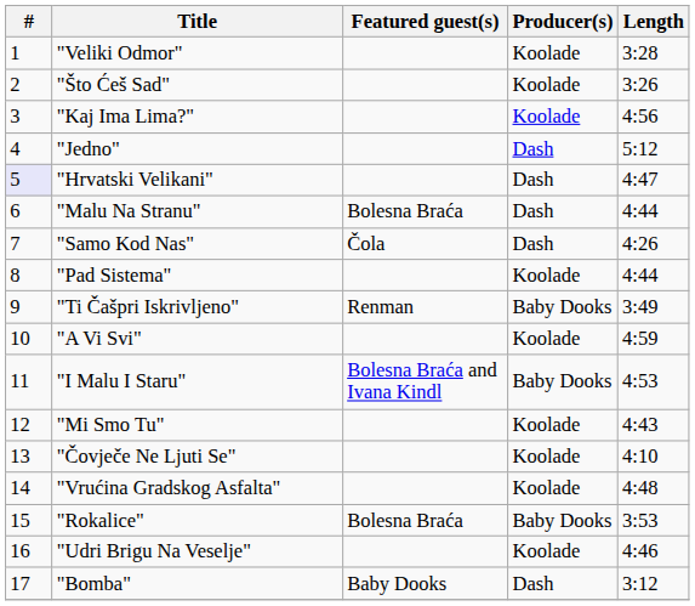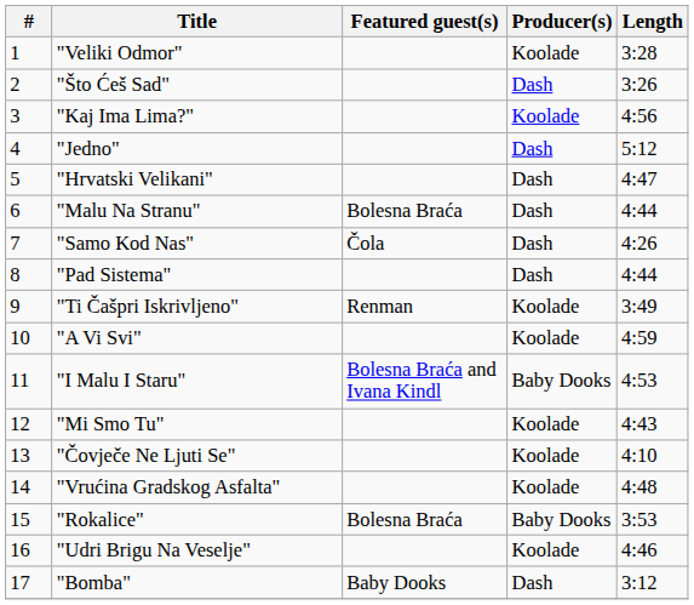 <table class="wikitable">
 <tr>
 <th align="center" width="30">#</th>
 <th align="center" width="225">Title</th>
 <th align="center" width="125">Featured guest(s)</th>
 <th align="center" width="80">Producer(s)</th>
 <th align="center" width="50">Length</th>
 </tr>
 <tr>
 <td>1</td>
 <td>"Veliki Odmor"</td>
 <td></td>
 <td>Koolade</td>
 <td>3:28</td>
 </tr>
 <tr>
 <td>2</td>
 <td>"Što Ćeš Sad"</td>
 <td></td>
-<td>Koolade</td>
+<td><a href='#'>Dash</a></td>
 <td>3:26</td>
 </tr>
 <tr>
 <td>3</td>
 <td>"Kaj Ima Lima?"</td>
 <td></td>
 <td><a href='#'>Koolade</a></td>
 <td>4:56</td>
 </tr>
 <tr>
 <td>4</td>
 <td>"Jedno"</td>
 <td></td>
 <td><a href='#'>Dash</a></td>
 <td>5:12</td>
 </tr>
 <tr>
-<td style="background: lavender;">5</td>
+<td>5</td>
 <td>"Hrvatski Velikani"</td>
 <td></td>
 <td>Dash</td>
 <td>4:47</td>
 </tr>
 <tr>
 <td>6</td>
 <td>"Malu Na Stranu"</td>
 <td>Bolesna Braća</td>
 <td>Dash</td>
 <td>4:44</td>
 </tr>
 <tr>
 <td>7</td>
 <td>"Samo Kod Nas"</td>
 <td>Čola</td>
 <td>Dash</td>
 <td>4:26</td>
 </tr>
 <tr>
 <td>8</td>
 <td>"Pad Sistema"</td>
 <td></td>
-<td>Koolade</td>
+<td>Dash</td>
 <td>4:44</td>
 </tr>
 <tr>
 <td>9</td>
 <td>"Ti Čašpri Iskrivljeno"</td>
 <td>Renman</td>
-<td>Baby Dooks</td>
+<td>Koolade</td>
 <td>3:49</td>
 </tr>
 <tr>
 <td>10</td>
 <td>"A Vi Svi"</td>
 <td></td>
 <td>Koolade</td>
 <td>4:59</td>
 </tr>
 <tr>
 <td>11</td>
 <td>"I Malu I Staru"</td>
 <td><a href='#'>Bolesna Braća</a> and <a href='#'>Ivana Kindl</a></td>
 <td>Baby Dooks</td>
 <td>4:53</td>
 </tr>
 <tr>
 <td>12</td>
 <td>"Mi Smo Tu"</td>
 <td></td>
 <td>Koolade</td>
 <td>4:43</td>
 </tr>
 <tr>
 <td>13</td>
 <td>"Čovječe Ne Ljuti Se"</td>
 <td></td>
 <td>Koolade</td>
 <td>4:10</td>
 </tr>
 <tr>
 <td>14</td>
 <td>"Vrućina Gradskog Asfalta"</td>
 <td></td>
 <td>Koolade</td>
 <td>4:48</td>
 </tr>
 <tr>
 <td>15</td>
 <td>"Rokalice"</td>
 <td>Bolesna Braća</td>
 <td>Baby Dooks</td>
 <td>3:53</td>
 </tr>
 <tr>
 <td>16</td>
 <td>"Udri Brigu Na Veselje"</td>
 <td></td>
 <td>Koolade</td>
 <td>4:46</td>
 </tr>
 <tr>
 <td>17</td>
 <td>"Bomba"</td>
 <td>Baby Dooks</td>
 <td>Dash</td>
 <td>3:12</td>
 </tr>
 <tr>
 </tr>
 </table>
